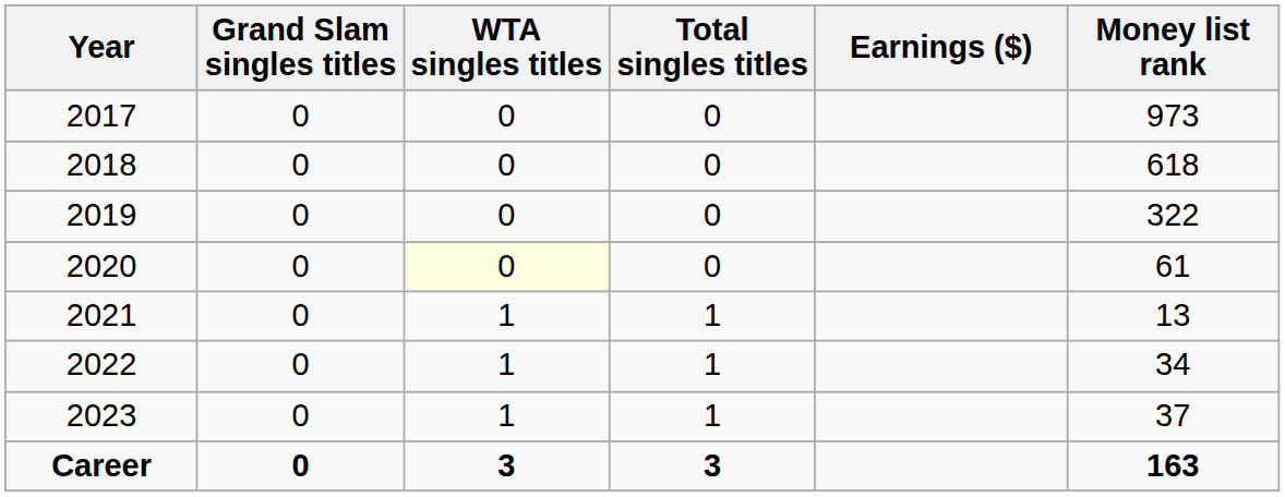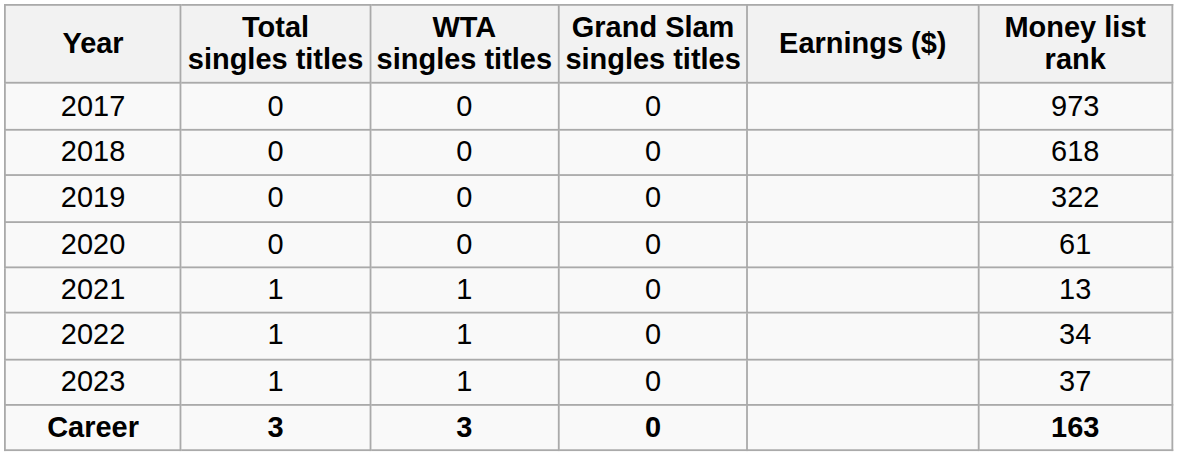 <table class="wikitable" style="text-align:center;">
 <tr>
 <th width="90">Year</th>
+<th>Total<br>singles titles</th>
+<th>WTA <br>singles titles</th>
 <th>Grand Slam<br>singles titles</th>
-<th>WTA <br>singles titles</th>
-<th>Total<br>singles titles</th>
 <th width="120">Earnings ($)</th>
 <th width="100">Money list rank</th>
 </tr>
 <tr>
 <td>2017</td>
 <td>0</td>
 <td>0</td>
 <td>0</td>
 <td style="text-align:right"></td>
 <td>973</td>
 </tr>
 <tr>
 <td>2018</td>
 <td>0</td>
 <td>0</td>
 <td>0</td>
 <td style="text-align:right"></td>
 <td>618</td>
 </tr>
 <tr>
 <td>2019</td>
 <td>0</td>
 <td>0</td>
 <td>0</td>
 <td style="text-align:right"></td>
 <td>322</td>
 </tr>
 <tr>
 <td>2020</td>
 <td>0</td>
-<td style="background: lightyellow;">0</td>
+<td>0</td>
 <td>0</td>
 <td style="text-align:right"></td>
 <td>61</td>
 </tr>
 <tr>
 <td>2021</td>
-<td>0</td>
 <td>1</td>
 <td>1</td>
+<td>0</td>
 <td style="text-align:right"></td>
 <td>13</td>
 </tr>
 <tr>
 <td>2022</td>
-<td>0</td>
 <td>1</td>
 <td>1</td>
+<td>0</td>
 <td style="text-align:right"></td>
 <td>34</td>
 </tr>
 <tr>
 <td>2023</td>
-<td>0</td>
 <td>1</td>
 <td>1</td>
+<td>0</td>
 <td style="text-align:right"></td>
 <td>37</td>
 </tr>
 <tr style="font-weight:bold;">
 <td>Career</td>
-<td>0</td>
 <td>3</td>
 <td>3</td>
+<td>0</td>
 <td style="text-align:right"></td>
 <td>163</td>
 </tr>
 </table>
